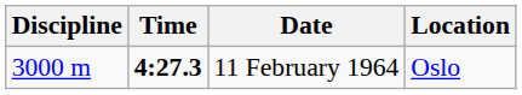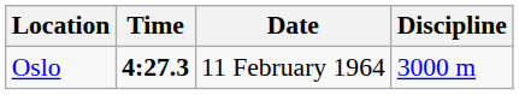 <table class='wikitable'>
 <tr>
-<th>Discipline</th>
+<th>Location</th>
 <th>Time</th>
 <th>Date</th>
-<th>Location</th>
+<th>Discipline</th>
 </tr>
 <tr>
-<td><a href='#'>3000 m</a></td>
+<td align=left> <a href='#'>Oslo</a></td>
 <td><strong>4:27.3</strong></td>
 <td>11 February 1964</td>
-<td align=left> <a href='#'>Oslo</a></td>
+<td><a href='#'>3000 m</a></td>
 </tr>
 </table>
